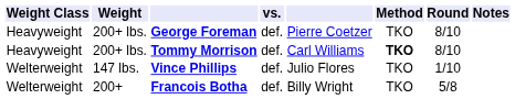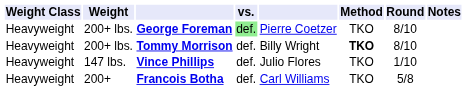 <table class="toccolours" style="font-size: 85%;">
 <tr>
 <th style="background:#e6e8fa; color:#000; text-align:center;">Weight Class</th>
 <th style="background:#e6e8fa; color:#000; text-align:center;">Weight</th>
 <th style="background:#e6e8fa; color:#000; text-align:center;"></th>
 <th style="background:#e6e8fa; color:#000; text-align:center;">vs.</th>
 <th style="background:#e6e8fa; color:#000; text-align:center;"></th>
 <th style="background:#e6e8fa; color:#000; text-align:center;">Method</th>
 <th style="background:#e6e8fa; color:#000; text-align:center;">Round</th>
 <th style="background:#e6e8fa; color:#000; text-align:center;">Notes</th>
 </tr>
 <tr>
 <td>Heavyweight</td>
 <td>200+ lbs.</td>
 <td><strong><a href='#'>George Foreman</a></strong></td>
-<td>def.</td>
+<td style="background: lightgreen;">def.</td>
 <td><a href='#'>Pierre Coetzer</a></td>
 <td align=center>TKO</td>
 <td align=center>8/10</td>
 </tr>
 <tr>
 <td>Heavyweight</td>
 <td>200+ lbs.</td>
 <td><strong><a href='#'>Tommy Morrison</a></strong></td>
 <td>def.</td>
-<td><a href='#'>Carl Williams</a></td>
+<td>Billy Wright</td>
 <td align=center><strong>TKO</strong></td>
 <td align=center>8/10</td>
 </tr>
 <tr>
-<td>Welterweight</td>
+<td>Heavyweight</td>
 <td>147 lbs.</td>
 <td><strong><a href='#'>Vince Phillips</a></strong></td>
 <td>def.</td>
 <td>Julio Flores</td>
 <td align=center>TKO</td>
 <td align=center>1/10</td>
 </tr>
 <tr>
-<td>Welterweight</td>
+<td>Heavyweight</td>
 <td>200+</td>
 <td><strong><a href='#'>Francois Botha</a></strong></td>
 <td>def.</td>
-<td>Billy Wright</td>
+<td><a href='#'>Carl Williams</a></td>
 <td align=center>TKO</td>
 <td align=center>5/8</td>
 </tr>
 </table>
